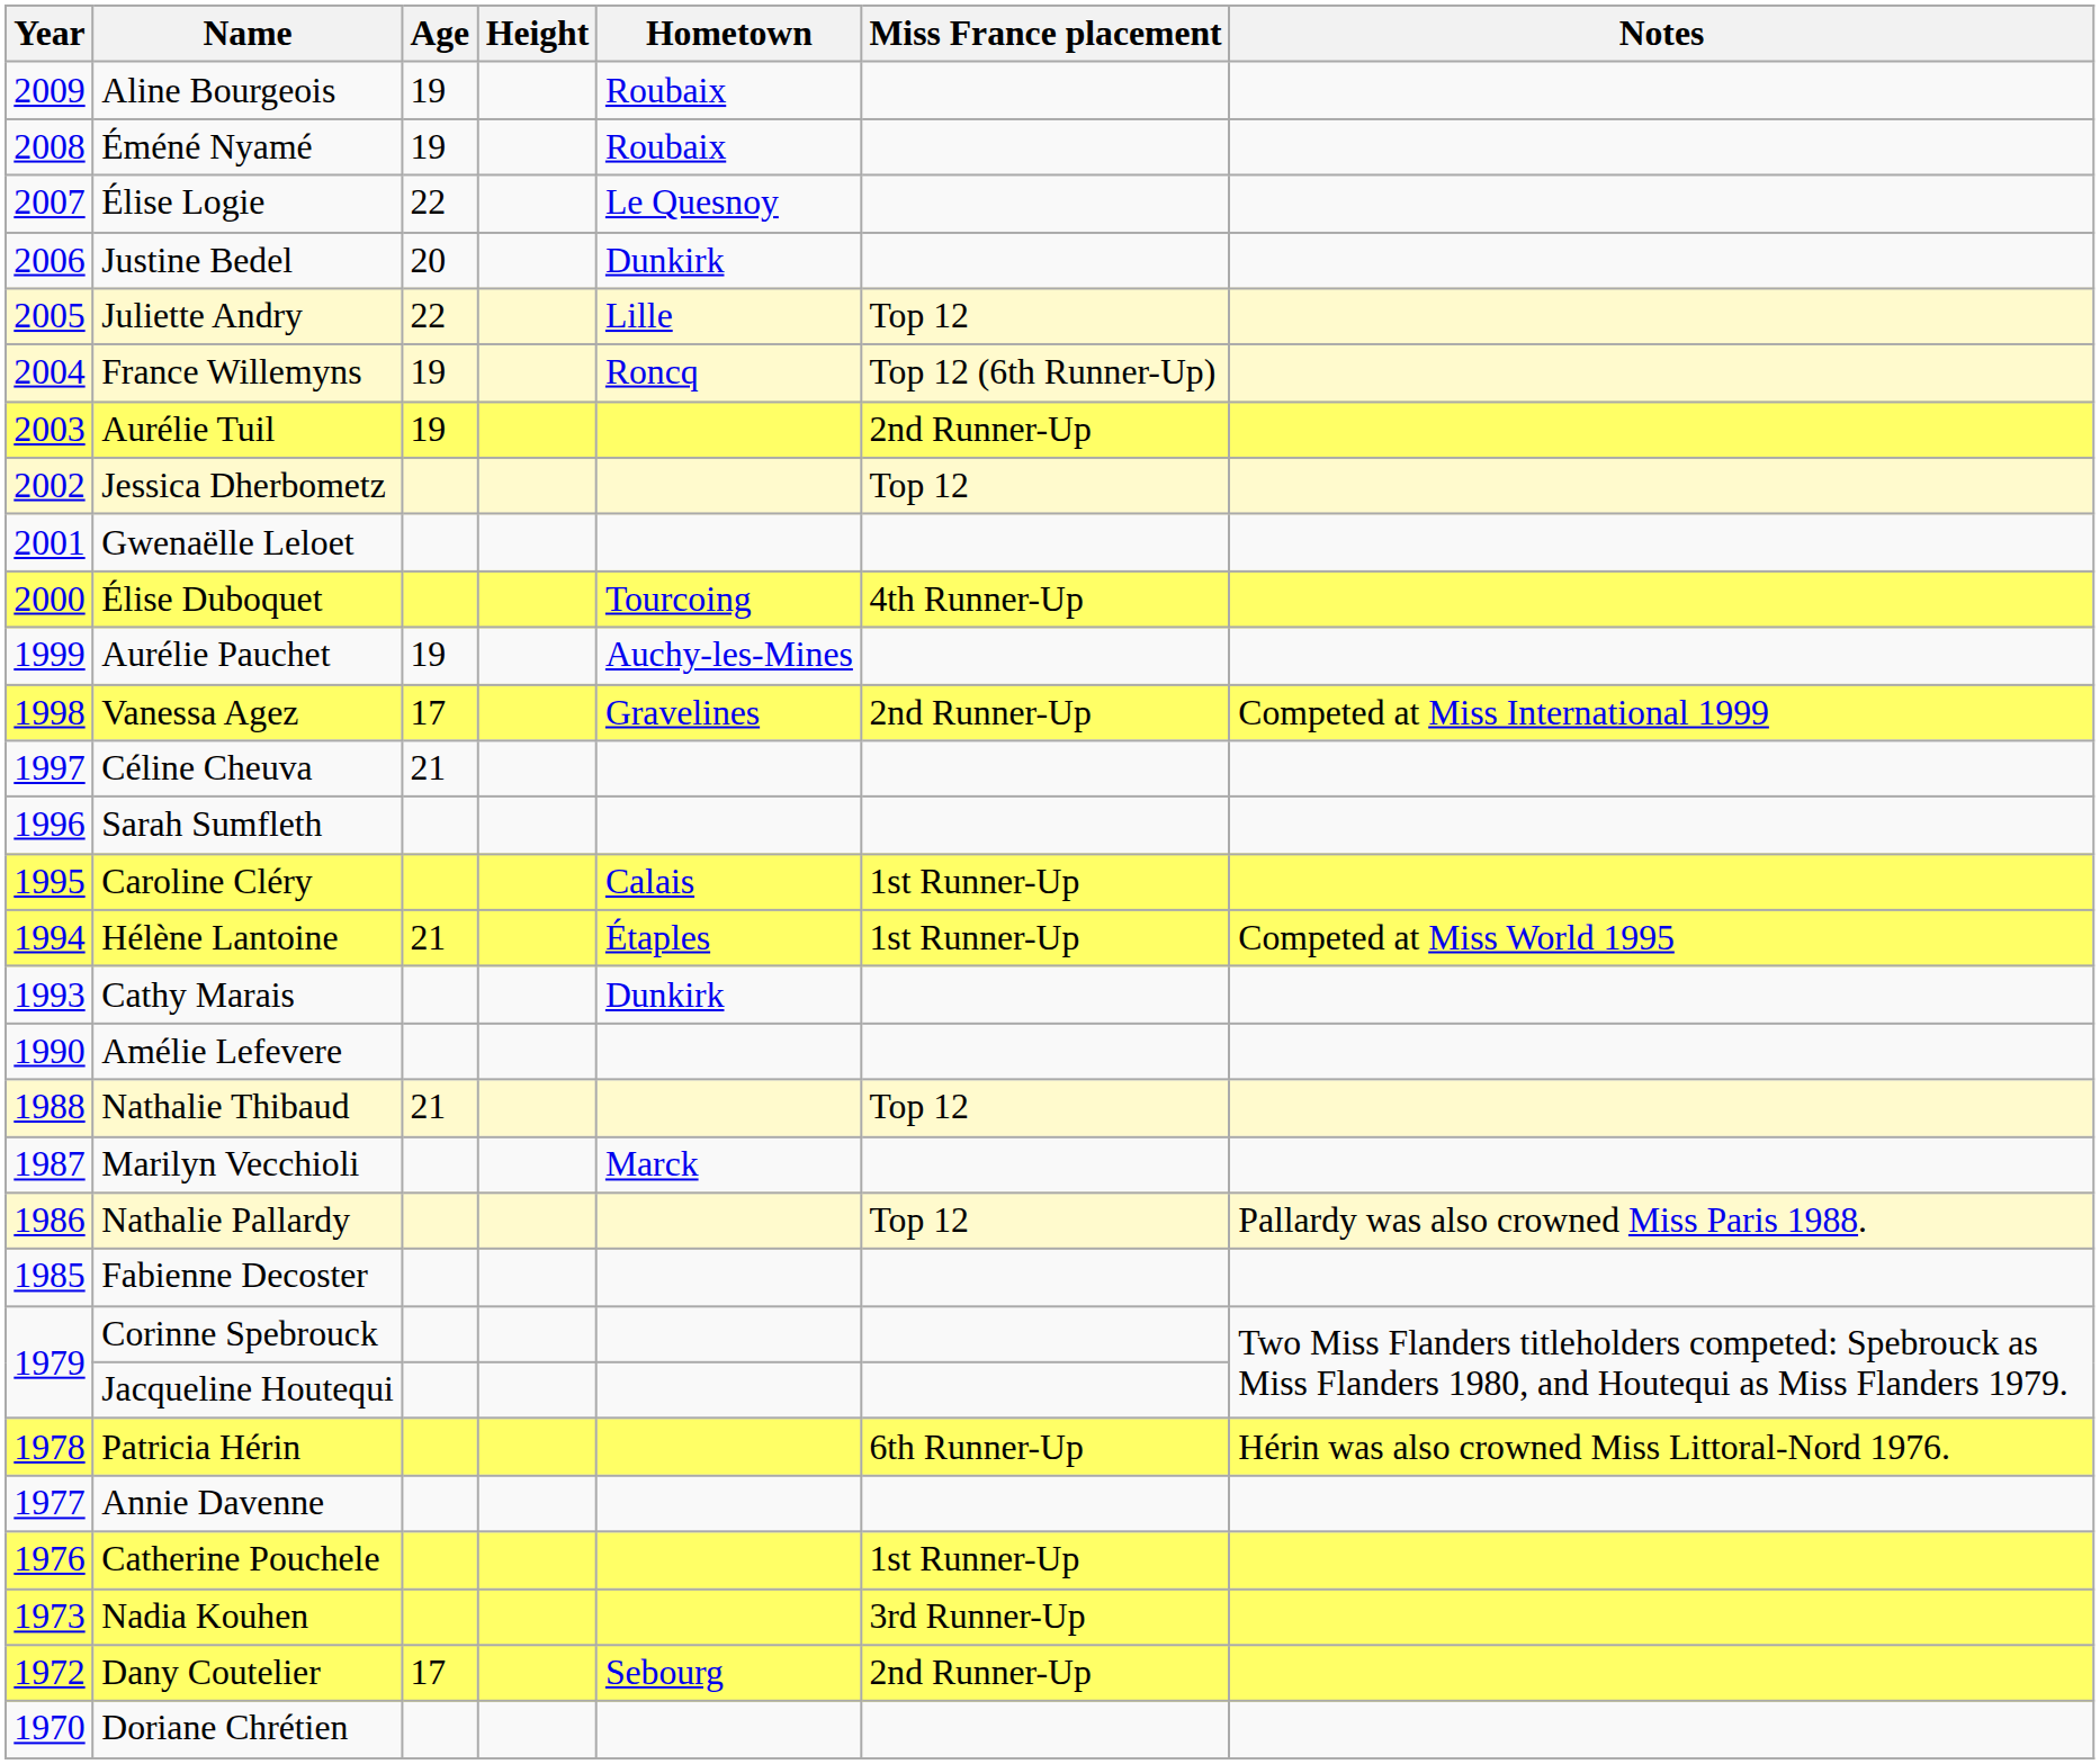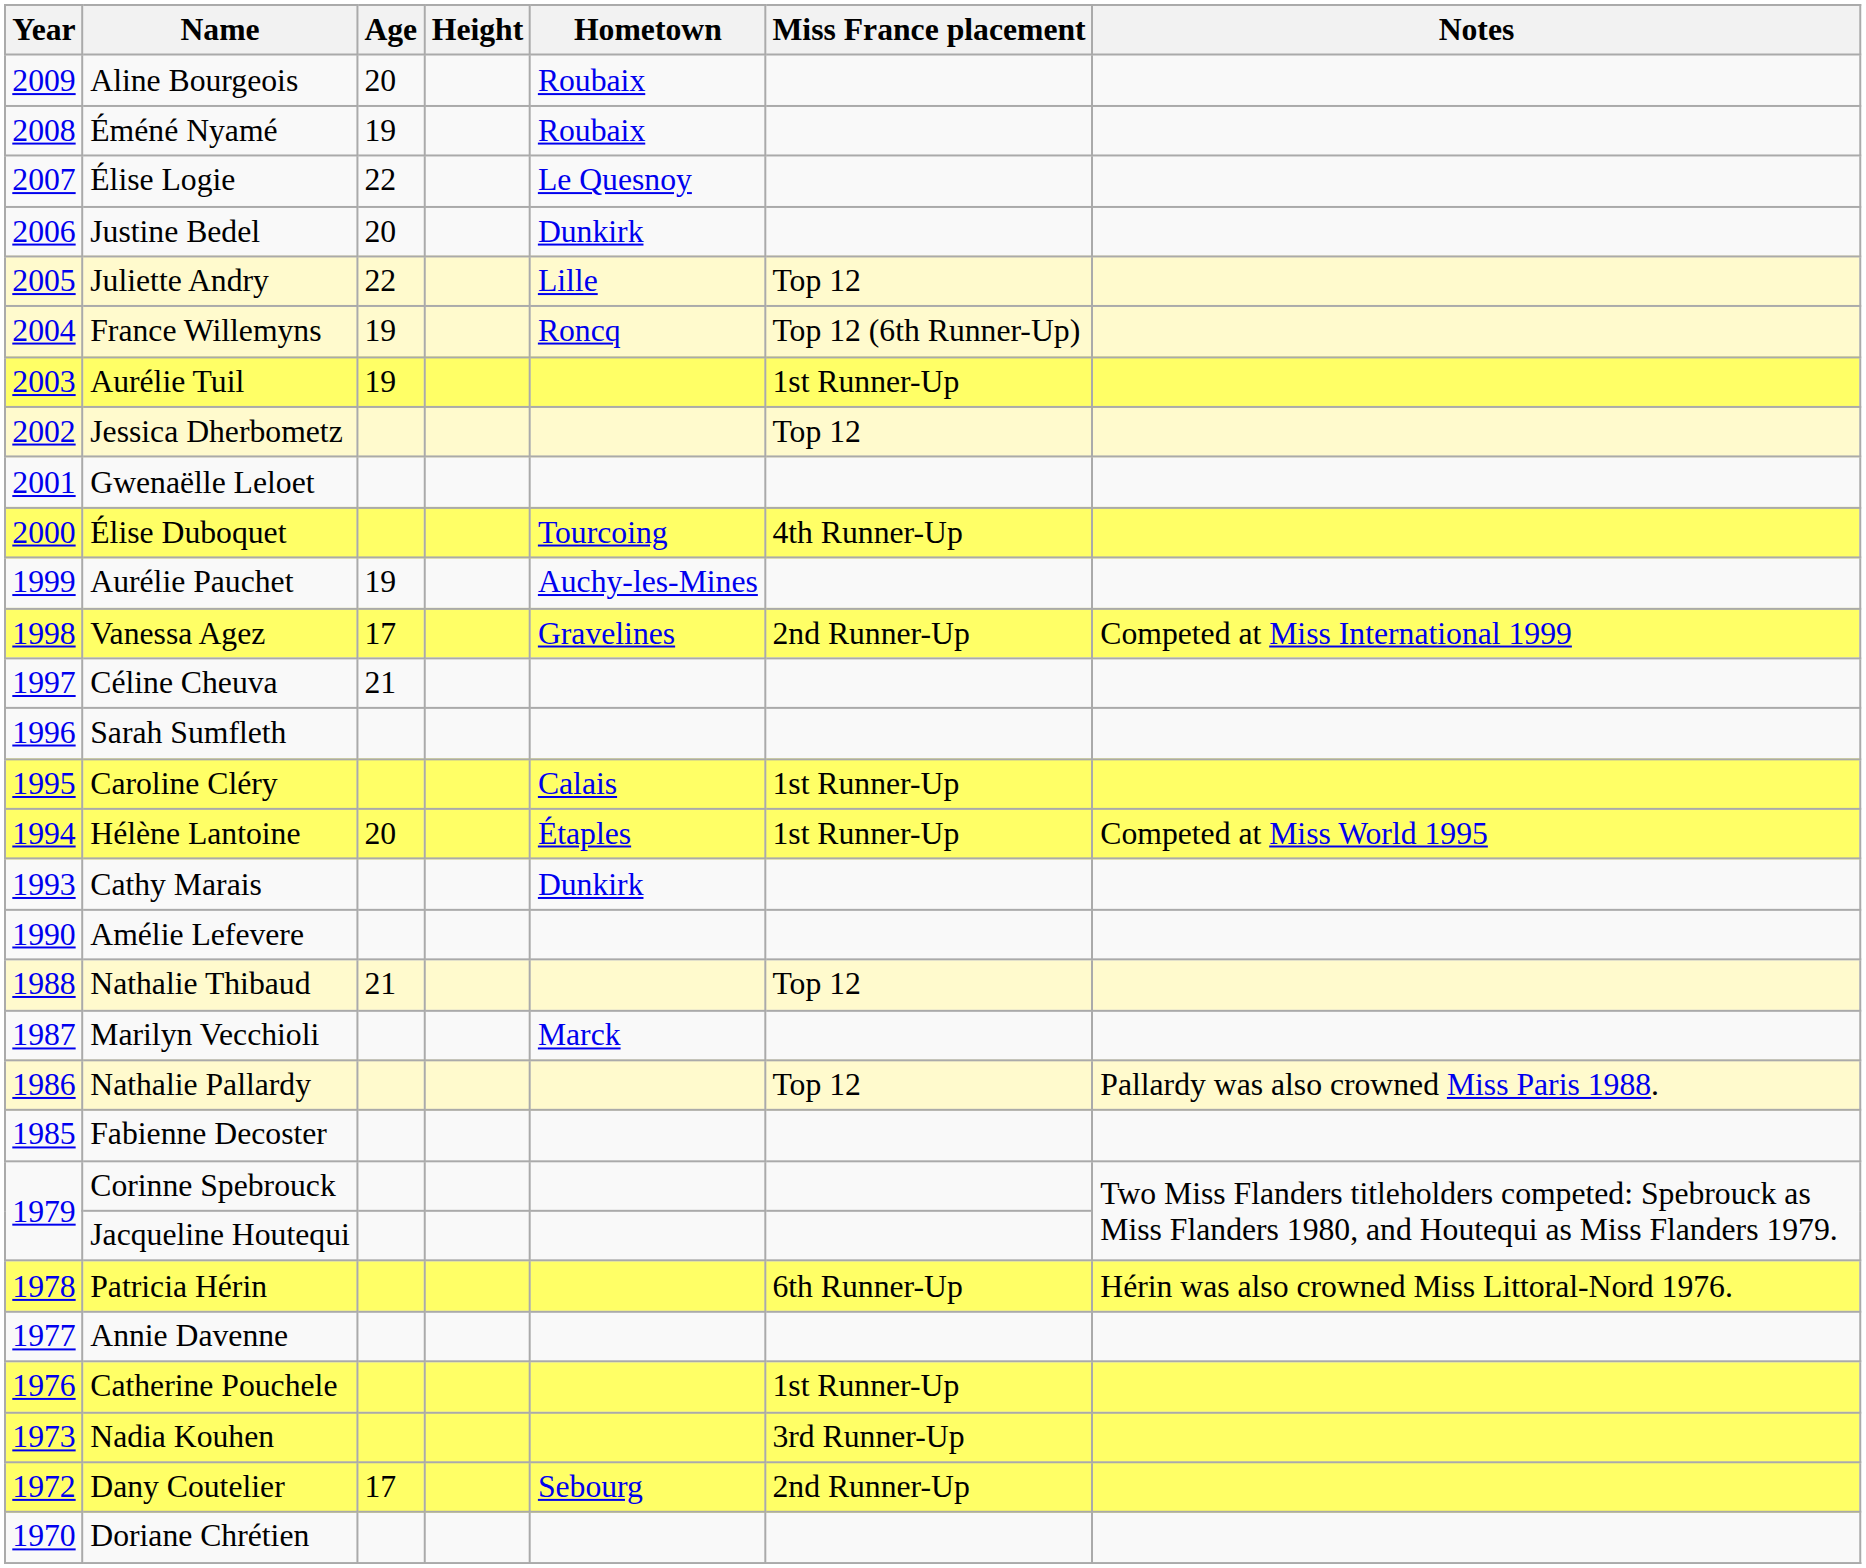 <table class="wikitable sortable">
 <tr>
 <th>Year</th>
 <th>Name</th>
 <th>Age</th>
 <th>Height</th>
 <th>Hometown</th>
 <th>Miss France placement</th>
 <th width=380>Notes</th>
 </tr>
 <tr>
 <td><a href='#'>2009</a></td>
 <td>Aline Bourgeois</td>
-<td>19</td>
+<td>20</td>
 <td></td>
 <td><a href='#'>Roubaix</a></td>
 <td></td>
 <td></td>
 </tr>
 <tr>
 <td><a href='#'>2008</a></td>
 <td>Éméné Nyamé</td>
 <td>19</td>
 <td></td>
 <td><a href='#'>Roubaix</a></td>
 <td></td>
 <td></td>
 </tr>
 <tr>
 <td><a href='#'>2007</a></td>
 <td>Élise Logie</td>
 <td>22</td>
 <td></td>
 <td><a href='#'>Le Quesnoy</a></td>
 <td></td>
 <td></td>
 </tr>
 <tr>
 <td><a href='#'>2006</a></td>
 <td>Justine Bedel</td>
 <td>20</td>
 <td></td>
 <td><a href='#'>Dunkirk</a></td>
 <td></td>
 <td></td>
 </tr>
 <tr bgcolor=#FFFACD>
 <td><a href='#'>2005</a></td>
 <td>Juliette Andry</td>
 <td>22</td>
 <td></td>
 <td><a href='#'>Lille</a></td>
 <td>Top 12</td>
 <td></td>
 </tr>
 <tr bgcolor=#FFFACD>
 <td><a href='#'>2004</a></td>
 <td>France Willemyns</td>
 <td>19</td>
 <td></td>
 <td><a href='#'>Roncq</a></td>
 <td>Top 12 (6th Runner-Up)</td>
 <td></td>
 </tr>
 <tr bgcolor=#FFFF66>
 <td><a href='#'>2003</a></td>
 <td>Aurélie Tuil</td>
 <td>19</td>
 <td></td>
 <td></td>
-<td>2nd Runner-Up</td>
+<td>1st Runner-Up</td>
 <td></td>
 </tr>
 <tr bgcolor=#FFFACD>
 <td><a href='#'>2002</a></td>
 <td>Jessica Dherbometz</td>
 <td></td>
 <td></td>
 <td></td>
 <td>Top 12</td>
 <td></td>
 </tr>
 <tr>
 <td><a href='#'>2001</a></td>
 <td>Gwenaëlle Leloet</td>
 <td></td>
 <td></td>
 <td></td>
 <td></td>
 <td></td>
 </tr>
 <tr bgcolor=#FFFF66>
 <td><a href='#'>2000</a></td>
 <td>Élise Duboquet</td>
 <td></td>
 <td></td>
 <td><a href='#'>Tourcoing</a></td>
 <td>4th Runner-Up</td>
 <td></td>
 </tr>
 <tr>
 <td><a href='#'>1999</a></td>
 <td>Aurélie Pauchet</td>
 <td>19</td>
 <td></td>
 <td><a href='#'>Auchy-les-Mines</a></td>
 <td></td>
 <td></td>
 </tr>
 <tr bgcolor=#FFFF66>
 <td><a href='#'>1998</a></td>
 <td>Vanessa Agez</td>
 <td>17</td>
 <td></td>
 <td><a href='#'>Gravelines</a></td>
 <td>2nd Runner-Up</td>
 <td>Competed at <a href='#'>Miss International 1999</a></td>
 </tr>
 <tr>
 <td><a href='#'>1997</a></td>
 <td>Céline Cheuva</td>
 <td>21</td>
 <td></td>
 <td></td>
 <td></td>
 <td></td>
 </tr>
 <tr>
 <td><a href='#'>1996</a></td>
 <td>Sarah Sumfleth</td>
 <td></td>
 <td></td>
 <td></td>
 <td></td>
 <td></td>
 </tr>
 <tr bgcolor=#FFFF66>
 <td><a href='#'>1995</a></td>
 <td>Caroline Cléry</td>
 <td></td>
 <td></td>
 <td><a href='#'>Calais</a></td>
 <td>1st Runner-Up</td>
 <td></td>
 </tr>
 <tr bgcolor=#FFFF66>
 <td><a href='#'>1994</a></td>
 <td>Hélène Lantoine</td>
-<td>21</td>
+<td>20</td>
 <td></td>
 <td><a href='#'>Étaples</a></td>
 <td>1st Runner-Up</td>
 <td>Competed at <a href='#'>Miss World 1995</a></td>
 </tr>
 <tr>
 <td><a href='#'>1993</a></td>
 <td>Cathy Marais</td>
 <td></td>
 <td></td>
 <td><a href='#'>Dunkirk</a></td>
 <td></td>
 <td></td>
 </tr>
 <tr>
 <td><a href='#'>1990</a></td>
 <td>Amélie Lefevere</td>
 <td></td>
 <td></td>
 <td></td>
 <td></td>
 <td></td>
 </tr>
 <tr bgcolor=#FFFACD>
 <td><a href='#'>1988</a></td>
 <td>Nathalie Thibaud</td>
 <td>21</td>
 <td></td>
 <td></td>
 <td>Top 12</td>
 <td></td>
 </tr>
 <tr>
 <td><a href='#'>1987</a></td>
 <td>Marilyn Vecchioli</td>
 <td></td>
 <td></td>
 <td><a href='#'>Marck</a></td>
 <td></td>
 <td></td>
 </tr>
 <tr bgcolor=#FFFACD>
 <td><a href='#'>1986</a></td>
 <td>Nathalie Pallardy</td>
 <td></td>
 <td></td>
 <td></td>
 <td>Top 12</td>
 <td>Pallardy was also crowned <a href='#'>Miss Paris 1988</a>.</td>
 </tr>
 <tr>
 <td><a href='#'>1985</a></td>
 <td>Fabienne Decoster</td>
 <td></td>
 <td></td>
 <td></td>
 <td></td>
 <td></td>
 </tr>
 <tr>
 <td rowspan=2><a href='#'>1979</a></td>
 <td>Corinne Spebrouck</td>
 <td></td>
 <td></td>
 <td></td>
 <td></td>
 <td rowspan=2>Two Miss Flanders titleholders competed: Spebrouck as Miss Flanders 1980, and Houtequi as Miss Flanders 1979.</td>
 </tr>
 <tr>
 <td>Jacqueline Houtequi</td>
 <td></td>
 <td></td>
 <td></td>
 <td></td>
 </tr>
 <tr bgcolor=#FFFF66>
 <td><a href='#'>1978</a></td>
 <td>Patricia Hérin</td>
 <td></td>
 <td></td>
 <td></td>
 <td>6th Runner-Up</td>
 <td>Hérin was also crowned Miss Littoral-Nord 1976.</td>
 </tr>
 <tr>
 <td><a href='#'>1977</a></td>
 <td>Annie Davenne</td>
 <td></td>
 <td></td>
 <td></td>
 <td></td>
 <td></td>
 </tr>
 <tr bgcolor=#FFFF66>
 <td><a href='#'>1976</a></td>
 <td>Catherine Pouchele</td>
 <td></td>
 <td></td>
 <td></td>
 <td>1st Runner-Up</td>
 <td></td>
 </tr>
 <tr bgcolor=#FFFF66>
 <td><a href='#'>1973</a></td>
 <td>Nadia Kouhen</td>
 <td></td>
 <td></td>
 <td></td>
 <td>3rd Runner-Up</td>
 <td></td>
 </tr>
 <tr bgcolor=#FFFF66>
 <td><a href='#'>1972</a></td>
 <td>Dany Coutelier</td>
 <td>17</td>
 <td></td>
 <td><a href='#'>Sebourg</a></td>
 <td>2nd Runner-Up</td>
 <td></td>
 </tr>
 <tr>
 <td><a href='#'>1970</a></td>
 <td>Doriane Chrétien</td>
 <td></td>
 <td></td>
 <td></td>
 <td></td>
 <td></td>
 </tr>
 <tr>
 </tr>
 </table>
